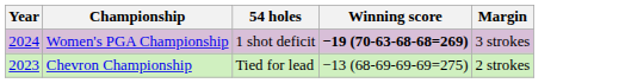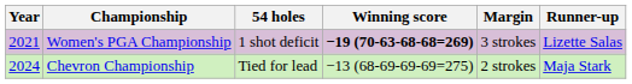 <table class="wikitable">
 <tr>
 <th>Year</th>
 <th>Championship</th>
 <th>54 holes</th>
 <th>Winning score</th>
 <th>Margin</th>
+<th>Runner-up</th>
 </tr>
 <tr style="background:#D8BFD8;">
-<td><a href='#'>2024</a></td>
+<td><a href='#'>2021</a></td>
 <td><a href='#'>Women's PGA Championship</a></td>
 <td>1 shot deficit</td>
 <td><strong>−19 (70-63-68-68=269)</strong></td>
 <td>3 strokes</td>
+<td> <a href='#'>Lizette Salas</a></td>
 </tr>
 <tr style="background:#D0F0C0;">
-<td><a href='#'>2023</a></td>
+<td><a href='#'>2024</a></td>
 <td><a href='#'>Chevron Championship</a></td>
 <td>Tied for lead</td>
 <td>−13 (68-69-69-69=275)</td>
 <td>2 strokes</td>
+<td> <a href='#'>Maja Stark</a></td>
 </tr>
 </table>
